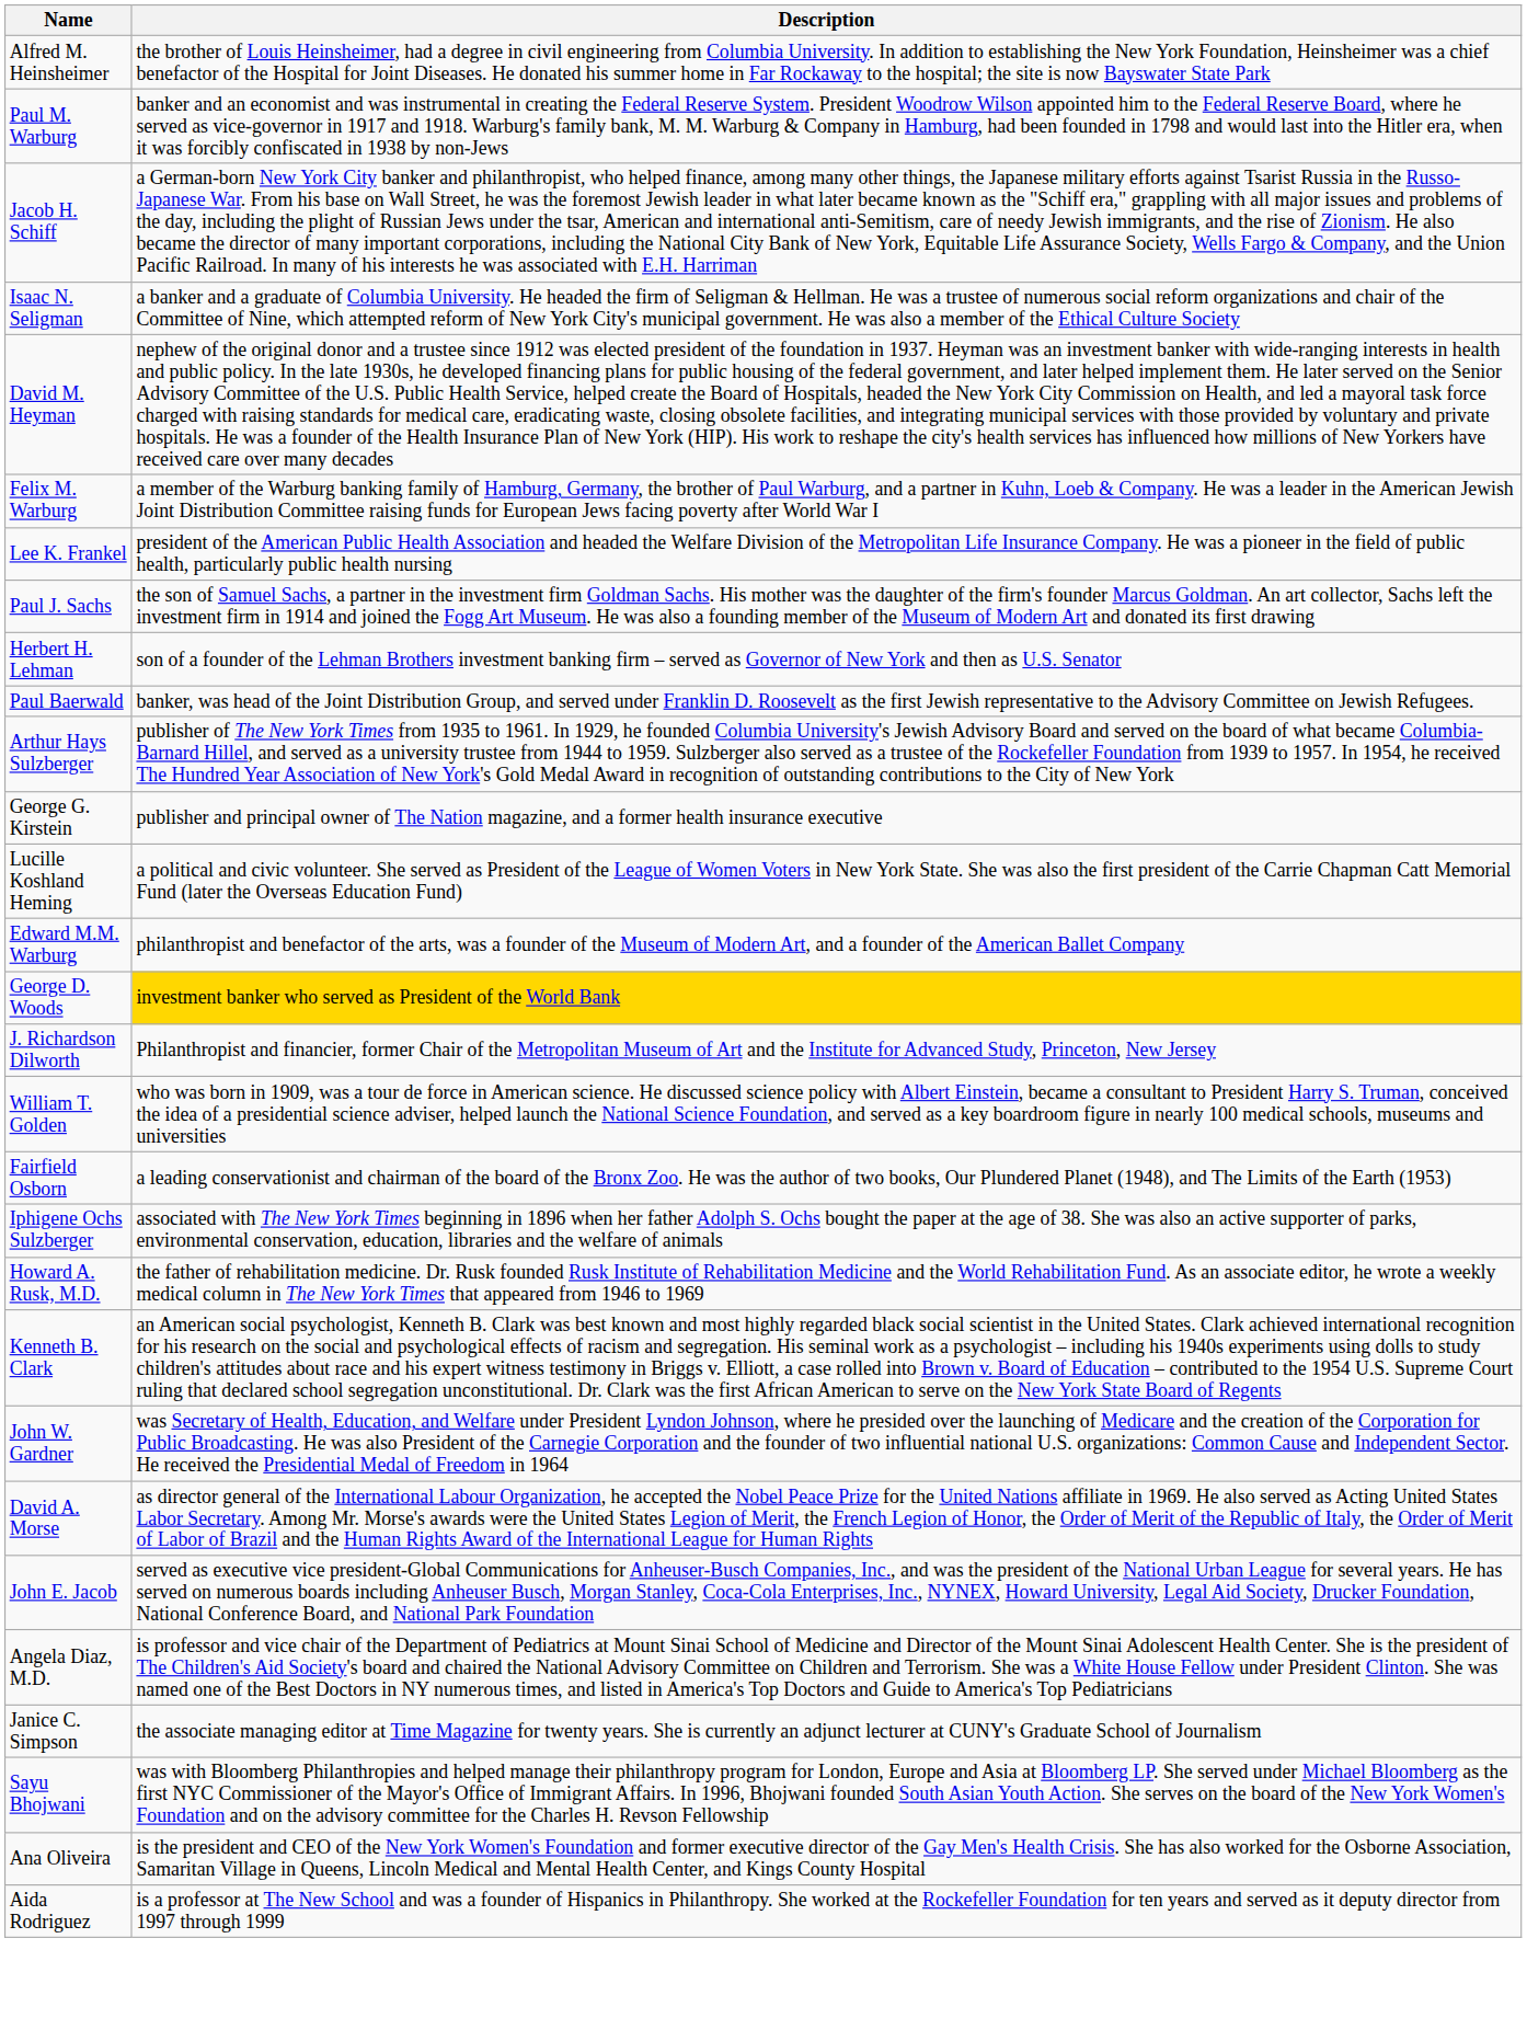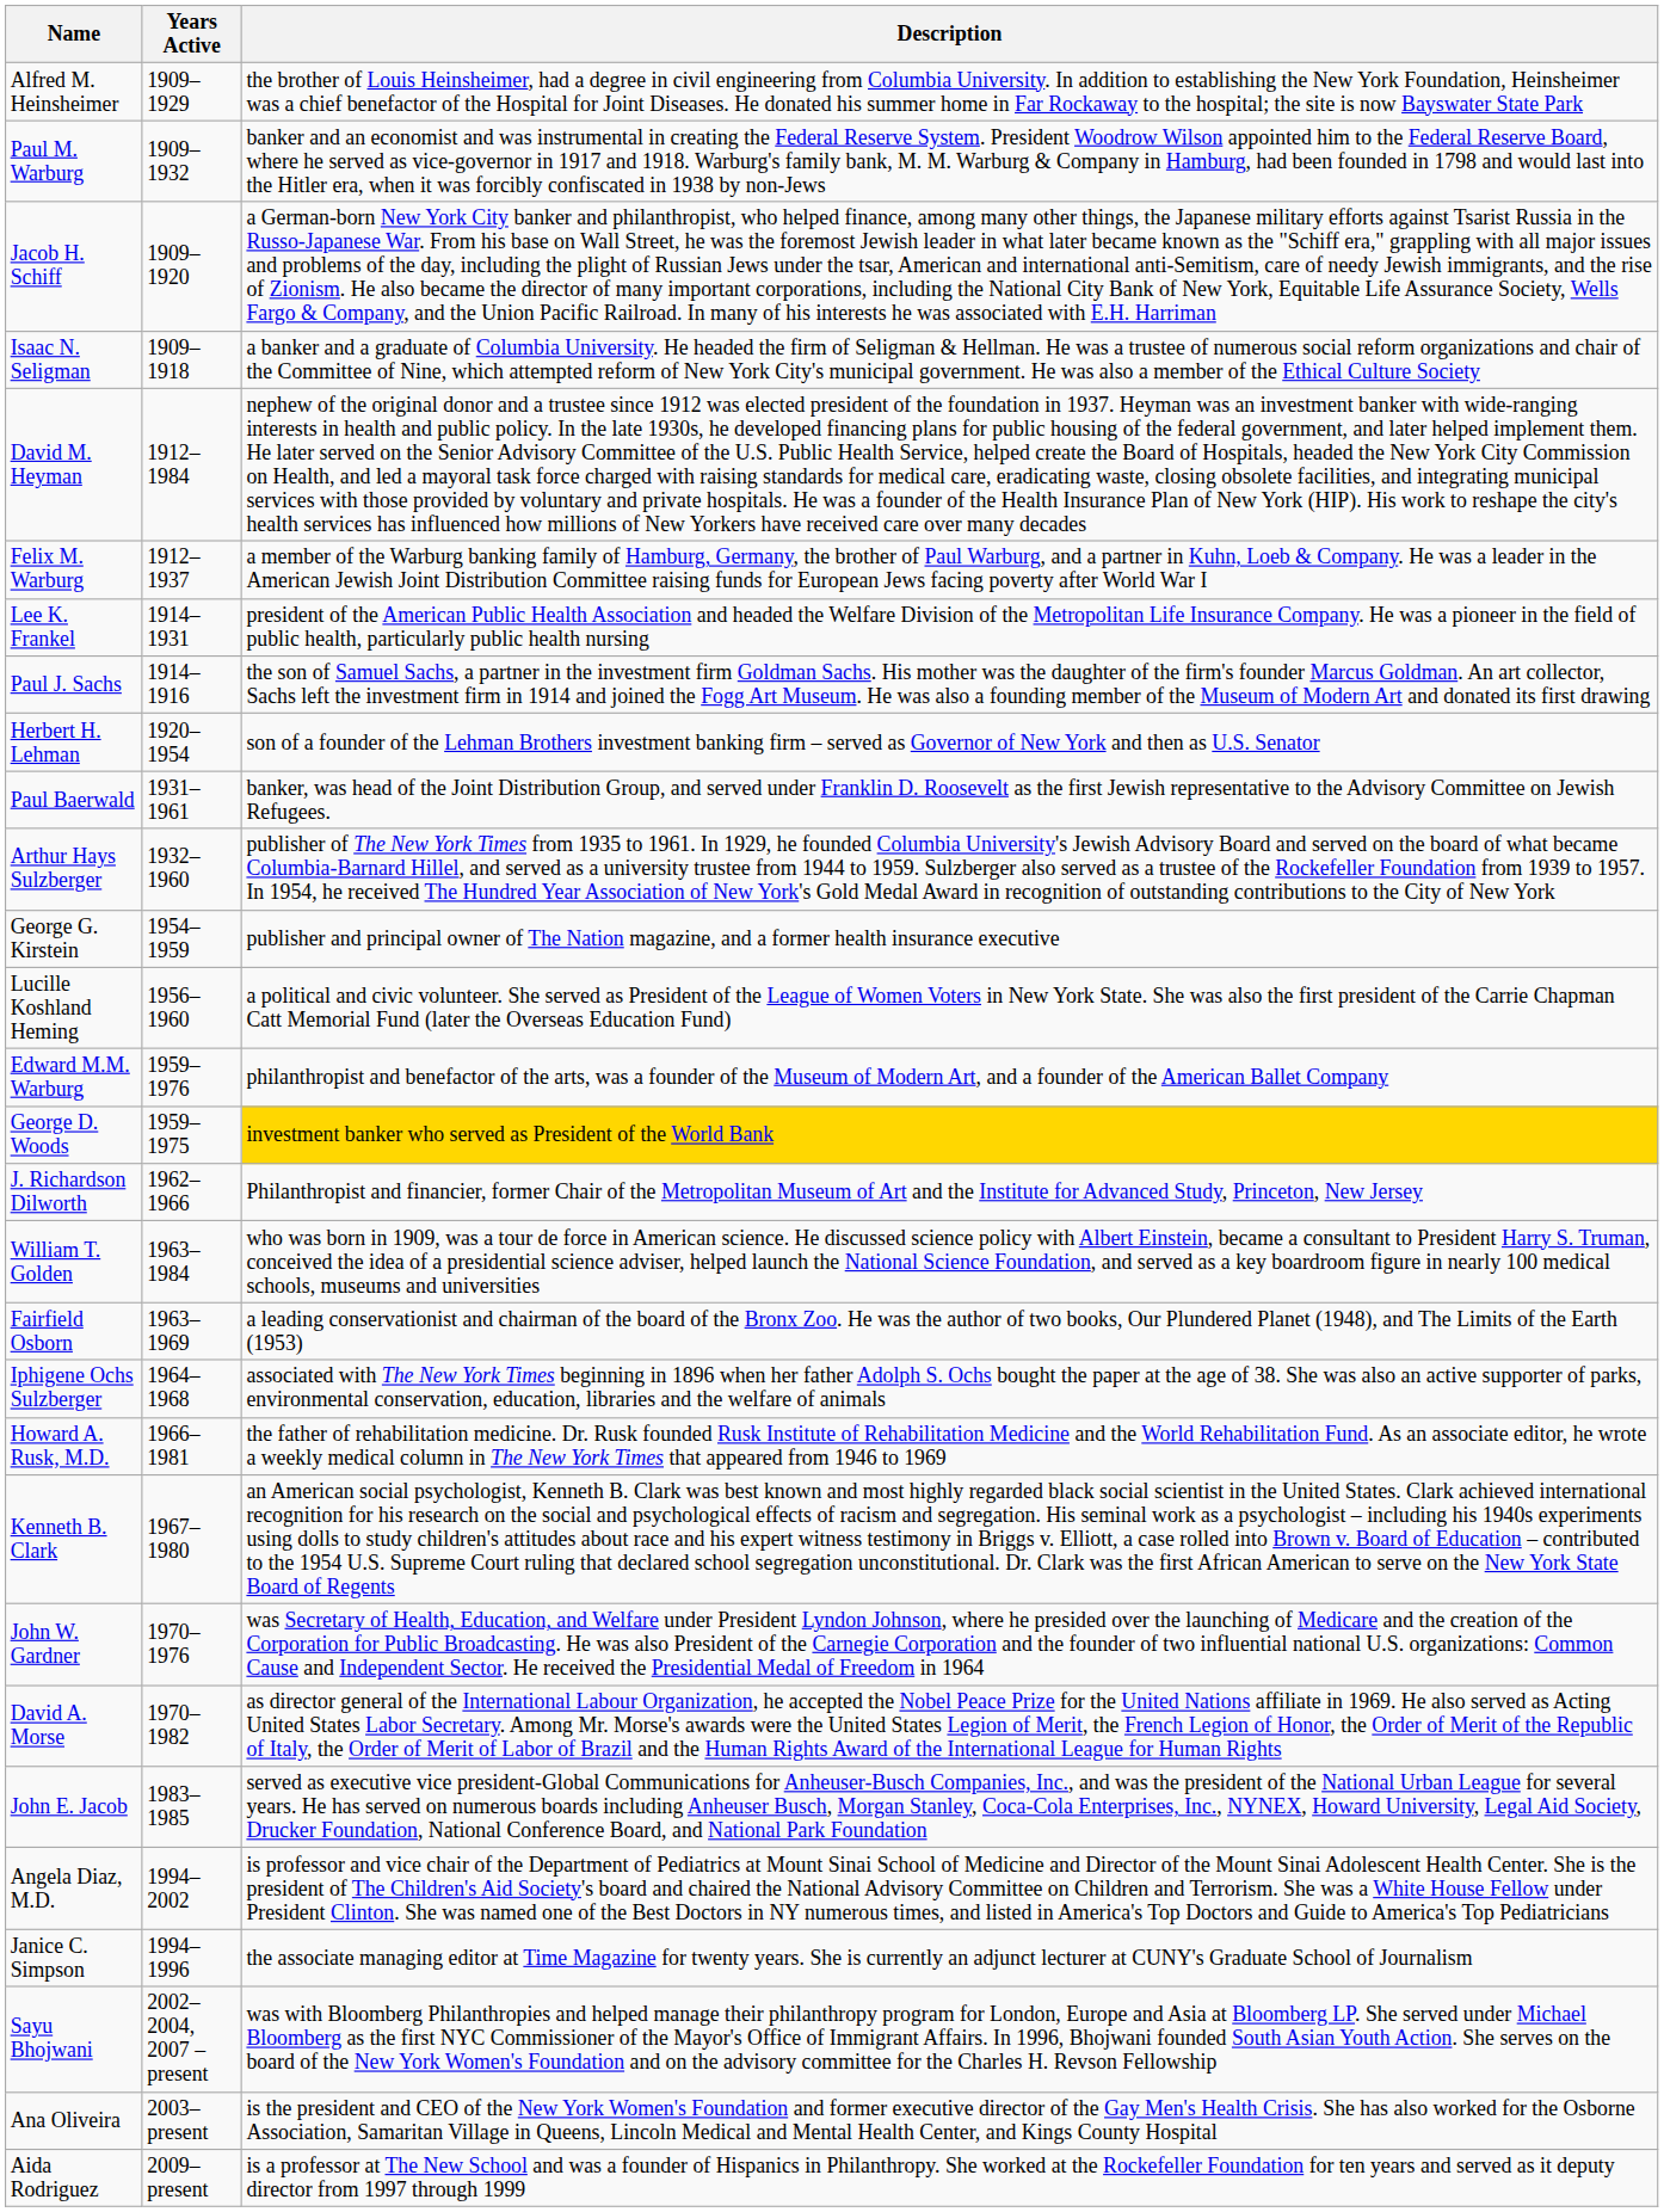 <table class="wikitable sortable collapsible">
 <tr>
 <th>Name</th>
+<th>Years Active</th>
 <th>Description</th>
 </tr>
 <tr>
 <td>Alfred M. Heinsheimer</td>
+<td>1909–1929</td>
 <td>the brother of <a href='#'>Louis Heinsheimer</a>, had a degree in civil engineering from <a href='#'>Columbia University</a>. In addition to establishing the New York Foundation, Heinsheimer was a chief benefactor of the Hospital for Joint Diseases. He donated his summer home in <a href='#'>Far Rockaway</a> to the hospital; the site is now <a href='#'>Bayswater State Park</a></td>
 </tr>
 <tr>
 <td><a href='#'>Paul M. Warburg</a></td>
+<td>1909–1932</td>
 <td>banker and an economist and was instrumental in creating the <a href='#'>Federal Reserve System</a>. President <a href='#'>Woodrow Wilson</a> appointed him to the <a href='#'>Federal Reserve Board</a>, where he served as vice-governor in 1917 and 1918. Warburg's family bank, M. M. Warburg & Company in <a href='#'>Hamburg</a>, had been founded in 1798 and would last into the Hitler era, when it was forcibly confiscated in 1938 by non-Jews</td>
 </tr>
 <tr>
 <td><a href='#'>Jacob H. Schiff</a></td>
+<td>1909–1920</td>
 <td>a German-born <a href='#'>New York City</a> banker and philanthropist, who helped finance, among many other things, the Japanese military efforts against Tsarist Russia in the <a href='#'>Russo-Japanese War</a>. From his base on Wall Street, he was the foremost Jewish leader in what later became known as the "Schiff era," grappling with all major issues and problems of the day, including the plight of Russian Jews under the tsar, American and international anti-Semitism, care of needy Jewish immigrants, and the rise of <a href='#'>Zionism</a>. He also became the director of many important corporations, including the National City Bank of New York, Equitable Life Assurance Society, <a href='#'>Wells Fargo & Company</a>, and the Union Pacific Railroad. In many of his interests he was associated with <a href='#'>E.H. Harriman</a></td>
 </tr>
 <tr>
 <td><a href='#'>Isaac N. Seligman</a></td>
+<td>1909–1918</td>
 <td>a banker and a graduate of <a href='#'>Columbia University</a>. He headed the firm of Seligman & Hellman. He was a trustee of numerous social reform organizations and chair of the Committee of Nine, which attempted reform of New York City's municipal government. He was also a member of the <a href='#'>Ethical Culture Society</a></td>
 </tr>
 <tr>
 <td><a href='#'>David M. Heyman</a></td>
+<td>1912–1984</td>
 <td>nephew of the original donor and a trustee since 1912 was elected president of the foundation in 1937. Heyman was an investment banker with wide-ranging interests in health and public policy. In the late 1930s, he developed financing plans for public housing of the federal government, and later helped implement them. He later served on the Senior Advisory Committee of the U.S. Public Health Service, helped create the Board of Hospitals, headed the New York City Commission on Health, and led a mayoral task force charged with raising standards for medical care, eradicating waste, closing obsolete facilities, and integrating municipal services with those provided by voluntary and private hospitals. He was a founder of the Health Insurance Plan of New York (HIP). His work to reshape the city's health services has influenced how millions of New Yorkers have received care over many decades</td>
 </tr>
 <tr>
 <td><a href='#'>Felix M. Warburg</a></td>
+<td>1912–1937</td>
 <td>a member of the Warburg banking family of <a href='#'>Hamburg, Germany</a>, the brother of <a href='#'>Paul Warburg</a>, and a partner in <a href='#'>Kuhn, Loeb & Company</a>. He was a leader in the American Jewish Joint Distribution Committee raising funds for European Jews facing poverty after World War I</td>
 </tr>
 <tr>
 <td><a href='#'>Lee K. Frankel</a></td>
+<td>1914–1931</td>
 <td>president of the <a href='#'>American Public Health Association</a> and headed the Welfare Division of the <a href='#'>Metropolitan Life Insurance Company</a>. He was a pioneer in the field of public health, particularly public health nursing</td>
 </tr>
 <tr>
 <td><a href='#'>Paul J. Sachs</a></td>
+<td>1914–1916</td>
 <td>the son of <a href='#'>Samuel Sachs</a>, a partner in the investment firm <a href='#'>Goldman Sachs</a>. His mother was the daughter of the firm's founder <a href='#'>Marcus Goldman</a>. An art collector, Sachs left the investment firm in 1914 and joined the <a href='#'>Fogg Art Museum</a>. He was also a founding member of the <a href='#'>Museum of Modern Art</a> and donated its first drawing</td>
 </tr>
 <tr>
 <td><a href='#'>Herbert H. Lehman</a></td>
+<td>1920–1954</td>
 <td>son of a founder of the <a href='#'>Lehman Brothers</a> investment banking firm – served as <a href='#'>Governor of New York</a> and then as <a href='#'>U.S. Senator</a></td>
 </tr>
 <tr>
 <td><a href='#'>Paul Baerwald</a></td>
+<td>1931–1961</td>
 <td>banker, was head of the Joint Distribution Group, and served under <a href='#'>Franklin D. Roosevelt</a> as the first Jewish representative to the Advisory Committee on Jewish Refugees.</td>
 </tr>
 <tr>
 <td><a href='#'>Arthur Hays Sulzberger</a></td>
+<td>1932–1960</td>
 <td>publisher of <em><a href='#'>The New York Times</a></em> from 1935 to 1961. In 1929, he founded <a href='#'>Columbia University</a>'s Jewish Advisory Board and served on the board of what became <a href='#'>Columbia-Barnard Hillel</a>, and served as a university trustee from 1944 to 1959. Sulzberger also served as a trustee of the <a href='#'>Rockefeller Foundation</a> from 1939 to 1957. In 1954, he received <a href='#'>The Hundred Year Association of New York</a>'s Gold Medal Award in recognition of outstanding contributions to the City of New York</td>
 </tr>
 <tr>
 <td>George G. Kirstein</td>
+<td>1954–1959</td>
 <td>publisher and principal owner of <a href='#'>The Nation</a> magazine, and a former health insurance executive</td>
 </tr>
 <tr>
 <td>Lucille Koshland Heming</td>
+<td>1956–1960</td>
 <td>a political and civic volunteer. She served as President of the <a href='#'>League of Women Voters</a> in New York State. She was also the first president of the Carrie Chapman Catt Memorial Fund (later the Overseas Education Fund)</td>
 </tr>
 <tr>
 <td><a href='#'>Edward M.M. Warburg</a></td>
+<td>1959–1976</td>
 <td>philanthropist and benefactor of the arts, was a founder of the <a href='#'>Museum of Modern Art</a>, and a founder of the <a href='#'>American Ballet Company</a></td>
 </tr>
 <tr>
 <td><a href='#'>George D. Woods</a></td>
+<td>1959–1975</td>
 <td style="background: gold;">investment banker who served as President of the <a href='#'>World Bank</a></td>
 </tr>
 <tr>
 <td><a href='#'>J. Richardson Dilworth</a></td>
+<td>1962–1966</td>
 <td>Philanthropist and financier, former Chair of the <a href='#'>Metropolitan Museum of Art</a> and the <a href='#'>Institute for Advanced Study</a>, <a href='#'>Princeton</a>, <a href='#'>New Jersey</a></td>
 </tr>
 <tr>
 <td><a href='#'>William T. Golden</a></td>
+<td>1963–1984</td>
 <td>who was born in 1909, was a tour de force in American science. He discussed science policy with <a href='#'>Albert Einstein</a>, became a consultant to President <a href='#'>Harry S. Truman</a>, conceived the idea of a presidential science adviser, helped launch the <a href='#'>National Science Foundation</a>, and served as a key boardroom figure in nearly 100 medical schools, museums and universities</td>
 </tr>
 <tr>
 <td><a href='#'>Fairfield Osborn</a></td>
+<td>1963–1969</td>
 <td>a leading conservationist and chairman of the board of the <a href='#'>Bronx Zoo</a>. He was the author of two books, Our Plundered Planet (1948), and The Limits of the Earth (1953)</td>
 </tr>
 <tr>
 <td><a href='#'>Iphigene Ochs Sulzberger</a></td>
+<td>1964–1968</td>
 <td>associated with <em><a href='#'>The New York Times</a></em> beginning in 1896 when her father <a href='#'>Adolph S. Ochs</a> bought the paper at the age of 38. She was also an active supporter of parks, environmental conservation, education, libraries and the welfare of animals</td>
 </tr>
 <tr>
 <td><a href='#'>Howard A. Rusk, M.D.</a></td>
+<td>1966–1981</td>
 <td>the father of rehabilitation medicine. Dr. Rusk founded <a href='#'>Rusk Institute of Rehabilitation Medicine</a> and the <a href='#'>World Rehabilitation Fund</a>. As an associate editor, he wrote a weekly medical column in <em><a href='#'>The New York Times</a></em> that appeared from 1946 to 1969</td>
 </tr>
 <tr>
 <td><a href='#'>Kenneth B. Clark</a></td>
+<td>1967–1980</td>
 <td>an American social psychologist, Kenneth B. Clark was best known and most highly regarded black social scientist in the United States. Clark achieved international recognition for his research on the social and psychological effects of racism and segregation. His seminal work as a psychologist – including his 1940s experiments using dolls to study children's attitudes about race and his expert witness testimony in Briggs v. Elliott, a case rolled into <a href='#'>Brown v. Board of Education</a> – contributed to the 1954 U.S. Supreme Court ruling that declared school segregation unconstitutional. Dr. Clark was the first African American to serve on the <a href='#'>New York State Board of Regents</a></td>
 </tr>
 <tr>
 <td><a href='#'>John W. Gardner</a></td>
+<td>1970–1976</td>
 <td>was <a href='#'>Secretary of Health, Education, and Welfare</a> under President <a href='#'>Lyndon Johnson</a>, where he presided over the launching of <a href='#'>Medicare</a> and the creation of the <a href='#'>Corporation for Public Broadcasting</a>. He was also President of the <a href='#'>Carnegie Corporation</a> and the founder of two influential national U.S. organizations: <a href='#'>Common Cause</a> and <a href='#'>Independent Sector</a>. He received the <a href='#'>Presidential Medal of Freedom</a> in 1964</td>
 </tr>
 <tr>
 <td><a href='#'>David A. Morse</a></td>
+<td>1970–1982</td>
 <td>as director general of the <a href='#'>International Labour Organization</a>, he accepted the <a href='#'>Nobel Peace Prize</a> for the <a href='#'>United Nations</a> affiliate in 1969. He also served as Acting United States <a href='#'>Labor Secretary</a>. Among Mr. Morse's awards were the United States <a href='#'>Legion of Merit</a>, the <a href='#'>French Legion of Honor</a>, the <a href='#'>Order of Merit of the Republic of Italy</a>, the <a href='#'>Order of Merit of Labor of Brazil</a> and the <a href='#'>Human Rights Award of the International League for Human Rights</a></td>
 </tr>
 <tr>
 <td><a href='#'>John E. Jacob</a></td>
+<td>1983–1985</td>
 <td>served as executive vice president-Global Communications for <a href='#'>Anheuser-Busch Companies, Inc.</a>, and was the president of the <a href='#'>National Urban League</a> for several years. He has served on numerous boards including <a href='#'>Anheuser Busch</a>, <a href='#'>Morgan Stanley</a>, <a href='#'>Coca-Cola Enterprises, Inc.</a>, <a href='#'>NYNEX</a>, <a href='#'>Howard University</a>, <a href='#'>Legal Aid Society</a>, <a href='#'>Drucker Foundation</a>, National Conference Board, and <a href='#'>National Park Foundation</a></td>
 </tr>
 <tr>
 <td>Angela Diaz, M.D.</td>
+<td>1994–2002</td>
 <td>is professor and vice chair of the Department of Pediatrics at Mount Sinai School of Medicine and Director of the Mount Sinai Adolescent Health Center. She is the president of <a href='#'>The Children's Aid Society</a>'s board and chaired the National Advisory Committee on Children and Terrorism. She was a <a href='#'>White House Fellow</a> under President <a href='#'>Clinton</a>. She was named one of the Best Doctors in NY numerous times, and listed in America's Top Doctors and Guide to America's Top Pediatricians</td>
 </tr>
 <tr>
 <td>Janice C. Simpson</td>
+<td>1994–1996</td>
 <td>the associate managing editor at <a href='#'>Time Magazine</a> for twenty years. She is currently an adjunct lecturer at CUNY's Graduate School of Journalism</td>
 </tr>
 <tr>
 <td><a href='#'>Sayu Bhojwani</a></td>
+<td>2002–2004, 2007 – present</td>
 <td>was with Bloomberg Philanthropies and helped manage their philanthropy program for London, Europe and Asia at <a href='#'>Bloomberg LP</a>. She served under <a href='#'>Michael Bloomberg</a> as the first NYC Commissioner of the Mayor's Office of Immigrant Affairs. In 1996, Bhojwani founded <a href='#'>South Asian Youth Action</a>. She serves on the board of the <a href='#'>New York Women's Foundation</a> and on the advisory committee for the Charles H. Revson Fellowship</td>
 </tr>
 <tr>
 <td>Ana Oliveira</td>
+<td>2003–present</td>
 <td>is the president and CEO of the <a href='#'>New York Women's Foundation</a> and former executive director of the <a href='#'>Gay Men's Health Crisis</a>. She has also worked for the Osborne Association, Samaritan Village in Queens, Lincoln Medical and Mental Health Center, and Kings County Hospital</td>
 </tr>
 <tr>
 <td>Aida Rodriguez</td>
+<td>2009–present</td>
 <td>is a professor at <a href='#'>The New School</a> and was a founder of Hispanics in Philanthropy. She worked at the <a href='#'>Rockefeller Foundation</a> for ten years and served as it deputy director from 1997 through 1999</td>
 </tr>
 </table>
